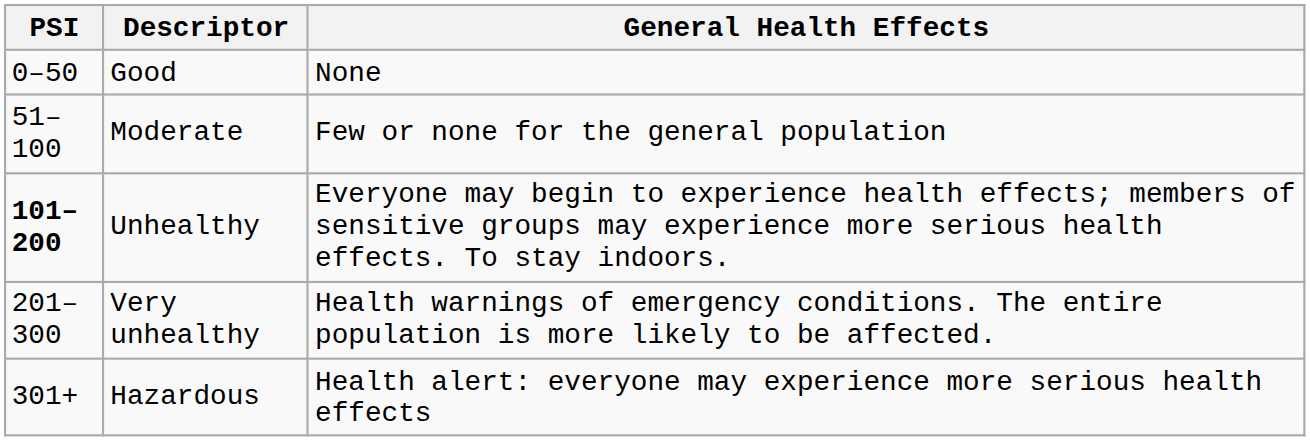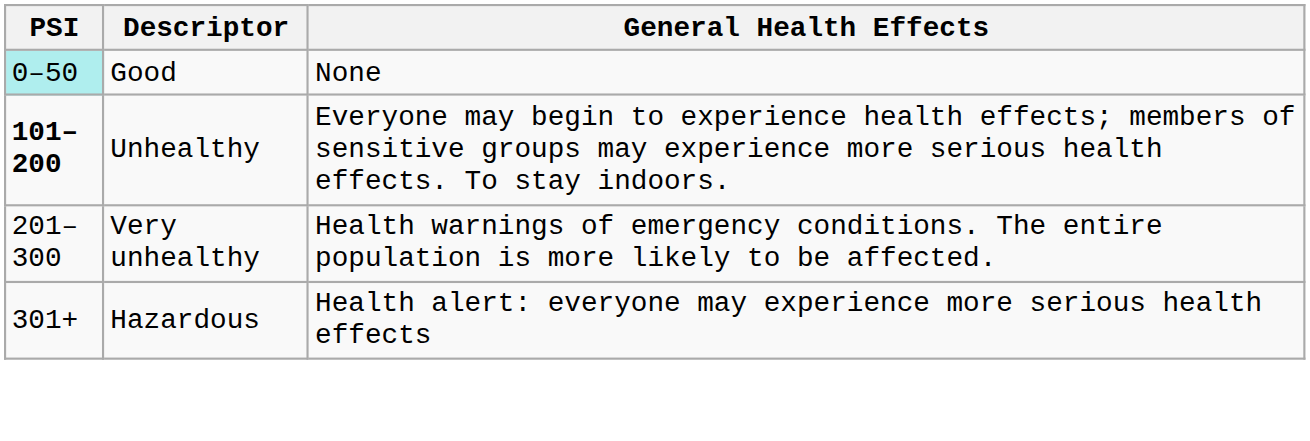 <table class="wikitable">
 <tr>
 <th>PSI</th>
 <th>Descriptor</th>
 <th>General Health Effects</th>
 </tr>
 <tr>
-<td>0–50</td>
+<td style="background: paleturquoise;">0–50</td>
 <td>Good</td>
 <td>None</td>
-</tr>
-<tr>
-<td>51–100</td>
-<td>Moderate</td>
-<td>Few or none for the general population</td>
 </tr>
 <tr>
 <td><strong>101–200</strong></td>
 <td>Unhealthy</td>
 <td>Everyone may begin to experience health effects; members of sensitive groups may experience more serious health effects. To stay indoors.</td>
 </tr>
 <tr>
 <td>201–300</td>
 <td>Very unhealthy</td>
 <td>Health warnings of emergency conditions. The entire population is more likely to be affected.</td>
 </tr>
 <tr>
 <td>301+</td>
 <td>Hazardous</td>
 <td>Health alert: everyone may experience more serious health effects</td>
 </tr>
 </table>
